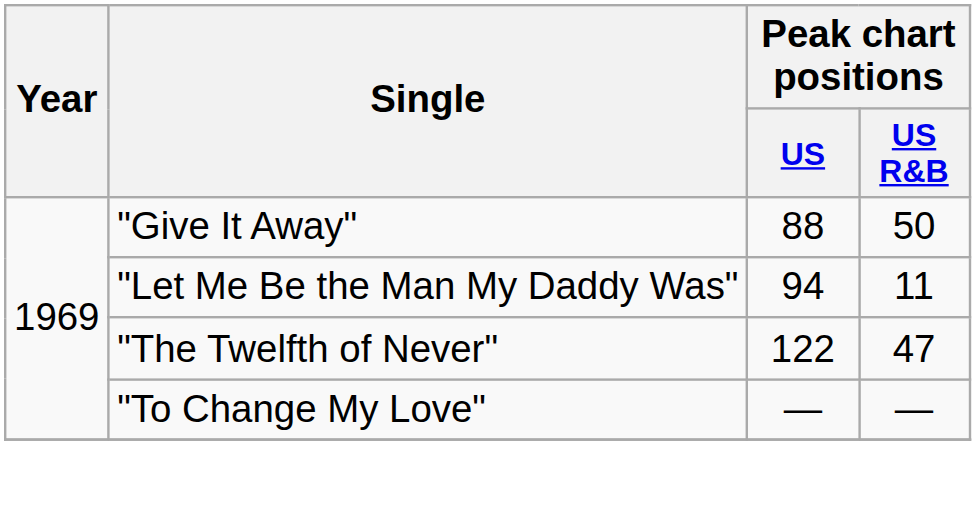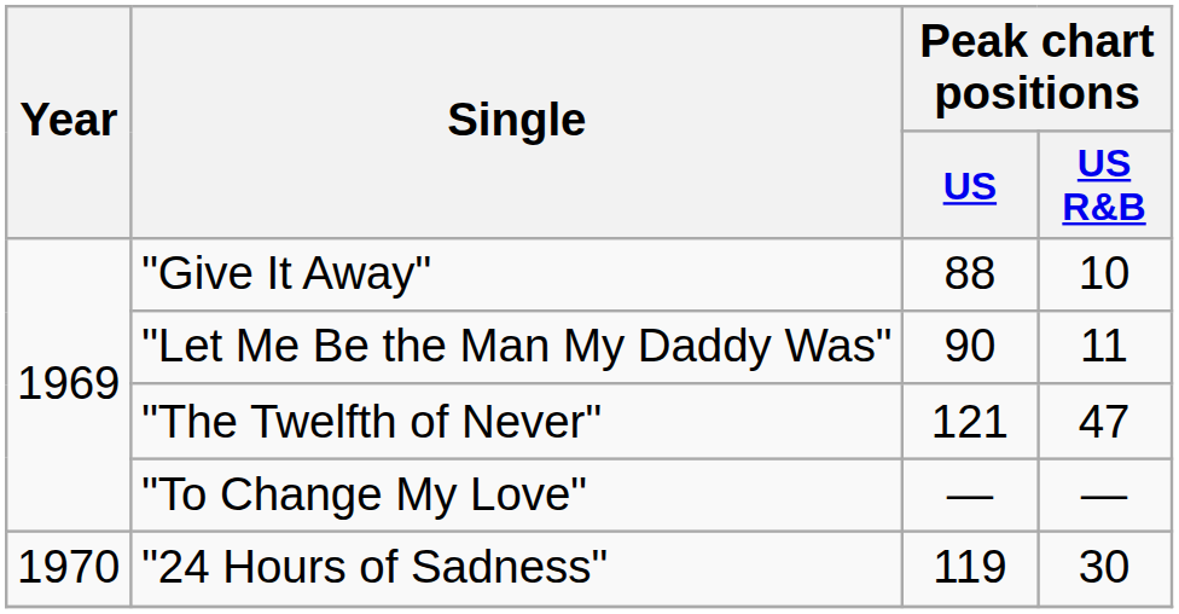 <table class="wikitable" style="text-align:center;">
 <tr>
 <th rowspan="2">Year</th>
 <th rowspan="2">Single</th>
 <th colspan="2">Peak chart positions</th>
 </tr>
 <tr style="font-size:smaller;">
 <th width="40"><a href='#'>US</a><br></th>
 <th width="40"><a href='#'>US<br>R&B</a><br></th>
 </tr>
 <tr>
 <td rowspan="4">1969</td>
 <td align="left">"Give It Away"</td>
 <td>88</td>
-<td>50</td>
+<td>10</td>
 </tr>
 <tr>
 <td align="left">"Let Me Be the Man My Daddy Was"</td>
-<td>94</td>
+<td>90</td>
 <td>11</td>
 </tr>
 <tr>
 <td align="left">"The Twelfth of Never"</td>
-<td>122</td>
+<td>121</td>
 <td>47</td>
 </tr>
 <tr>
 <td align="left">"To Change My Love"</td>
 <td>—</td>
 <td>—</td>
 </tr>
 <tr>
+<td rowspan="1">1970</td>
+<td align="left">"24 Hours of Sadness"</td>
+<td>119</td>
+<td>30</td>
+</tr>
+<tr>
 </tr>
 </table>
